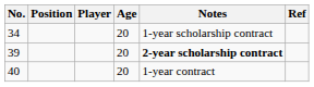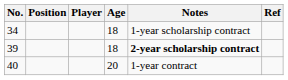 <table class="wikitable plainrowheaders sortable" style="text-align:center; text-align:left">
 <tr>
 <th scope="col">No.</th>
 <th scope="col">Position</th>
 <th scope="col">Player</th>
 <th scope="col">Age</th>
 <th scope="col">Notes</th>
 <th class="unsortable" scope="col">Ref</th>
 </tr>
 <tr>
 <td>34</td>
 <td></td>
 <td></td>
-<td>20</td>
+<td>18</td>
 <td>1-year scholarship contract</td>
 <td></td>
 </tr>
 <tr>
 <td>39</td>
 <td></td>
 <td></td>
-<td>20</td>
+<td>18</td>
 <td><strong>2-year scholarship contract</strong></td>
 <td></td>
 </tr>
 <tr>
 <td>40</td>
 <td></td>
 <td></td>
 <td>20</td>
 <td>1-year contract</td>
 <td></td>
 </tr>
 </table>
